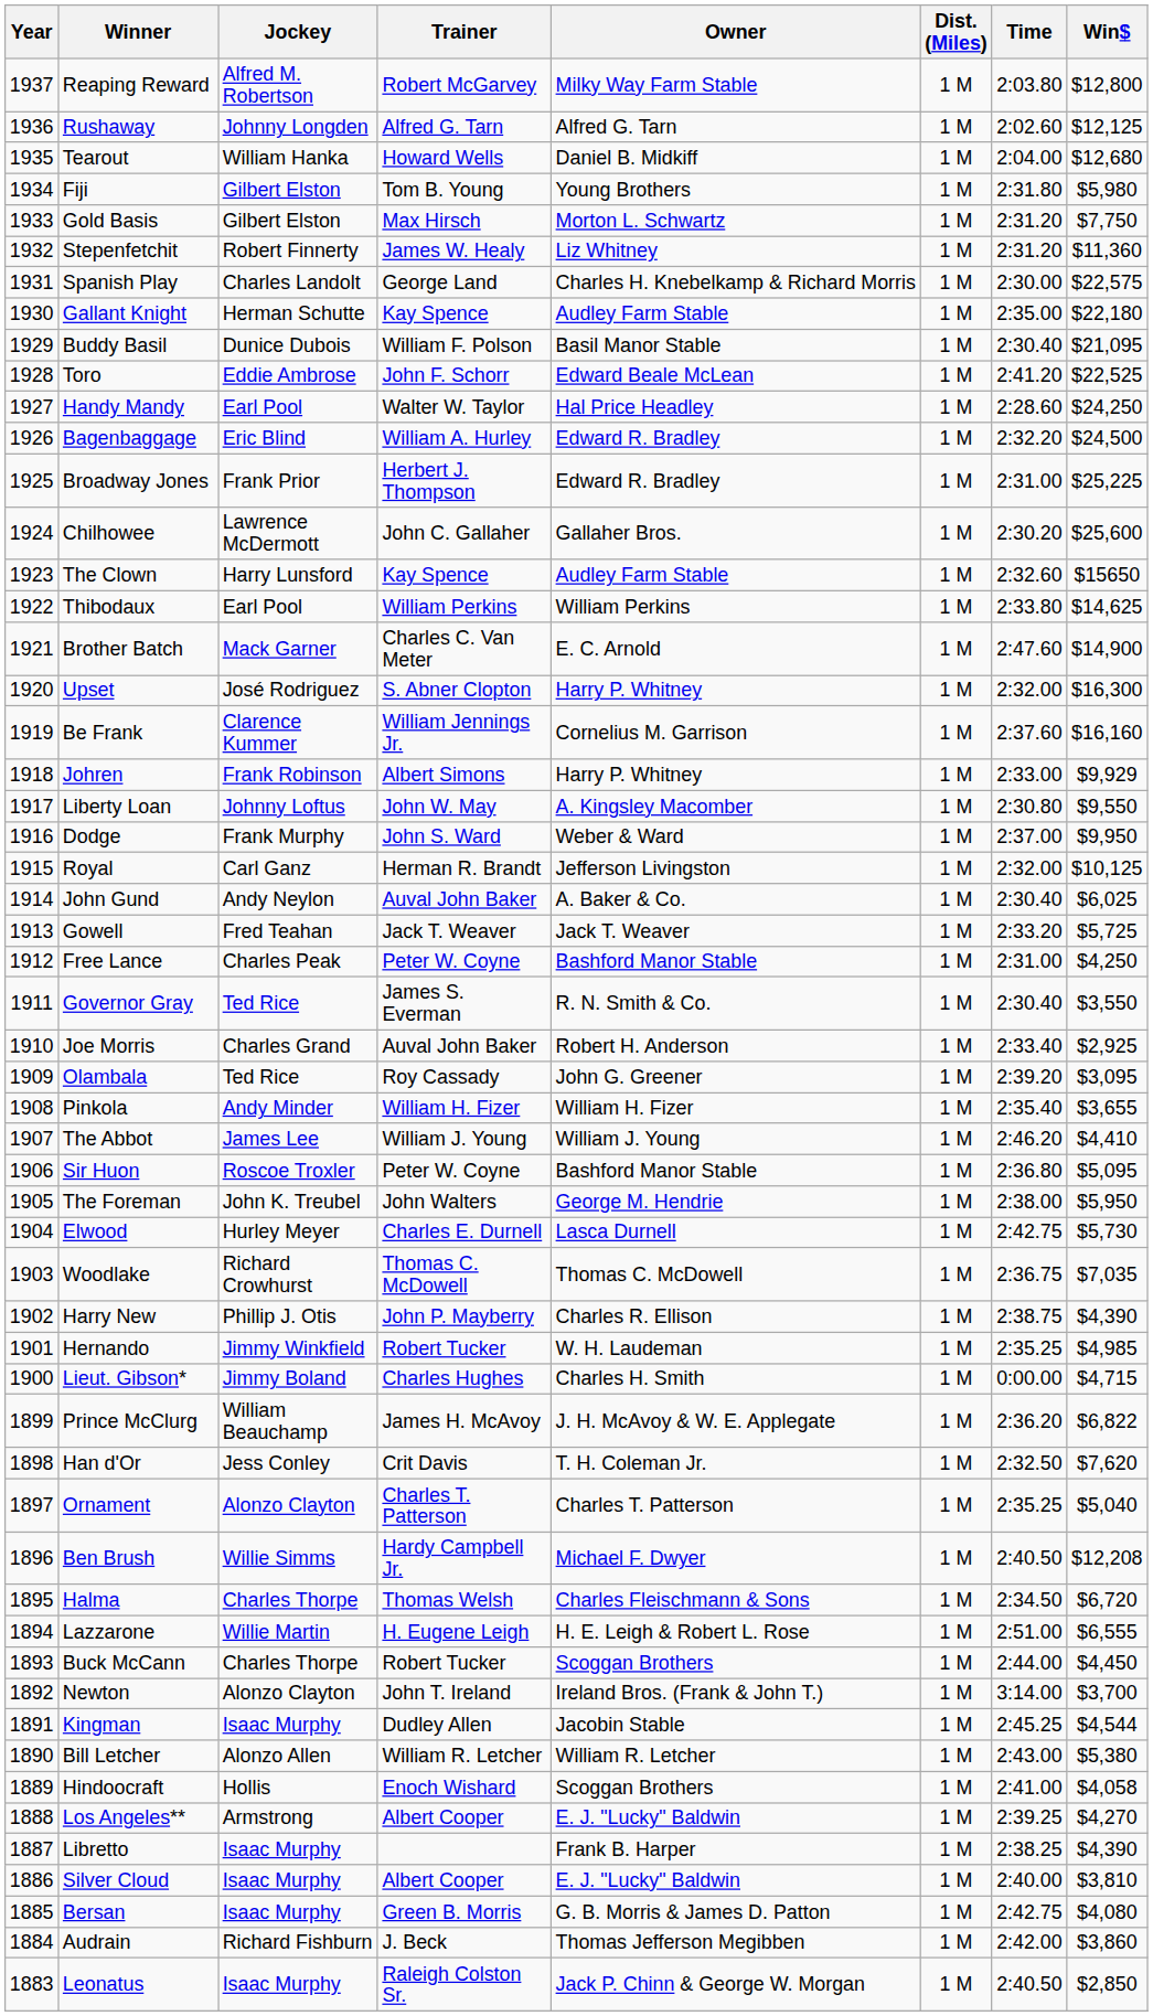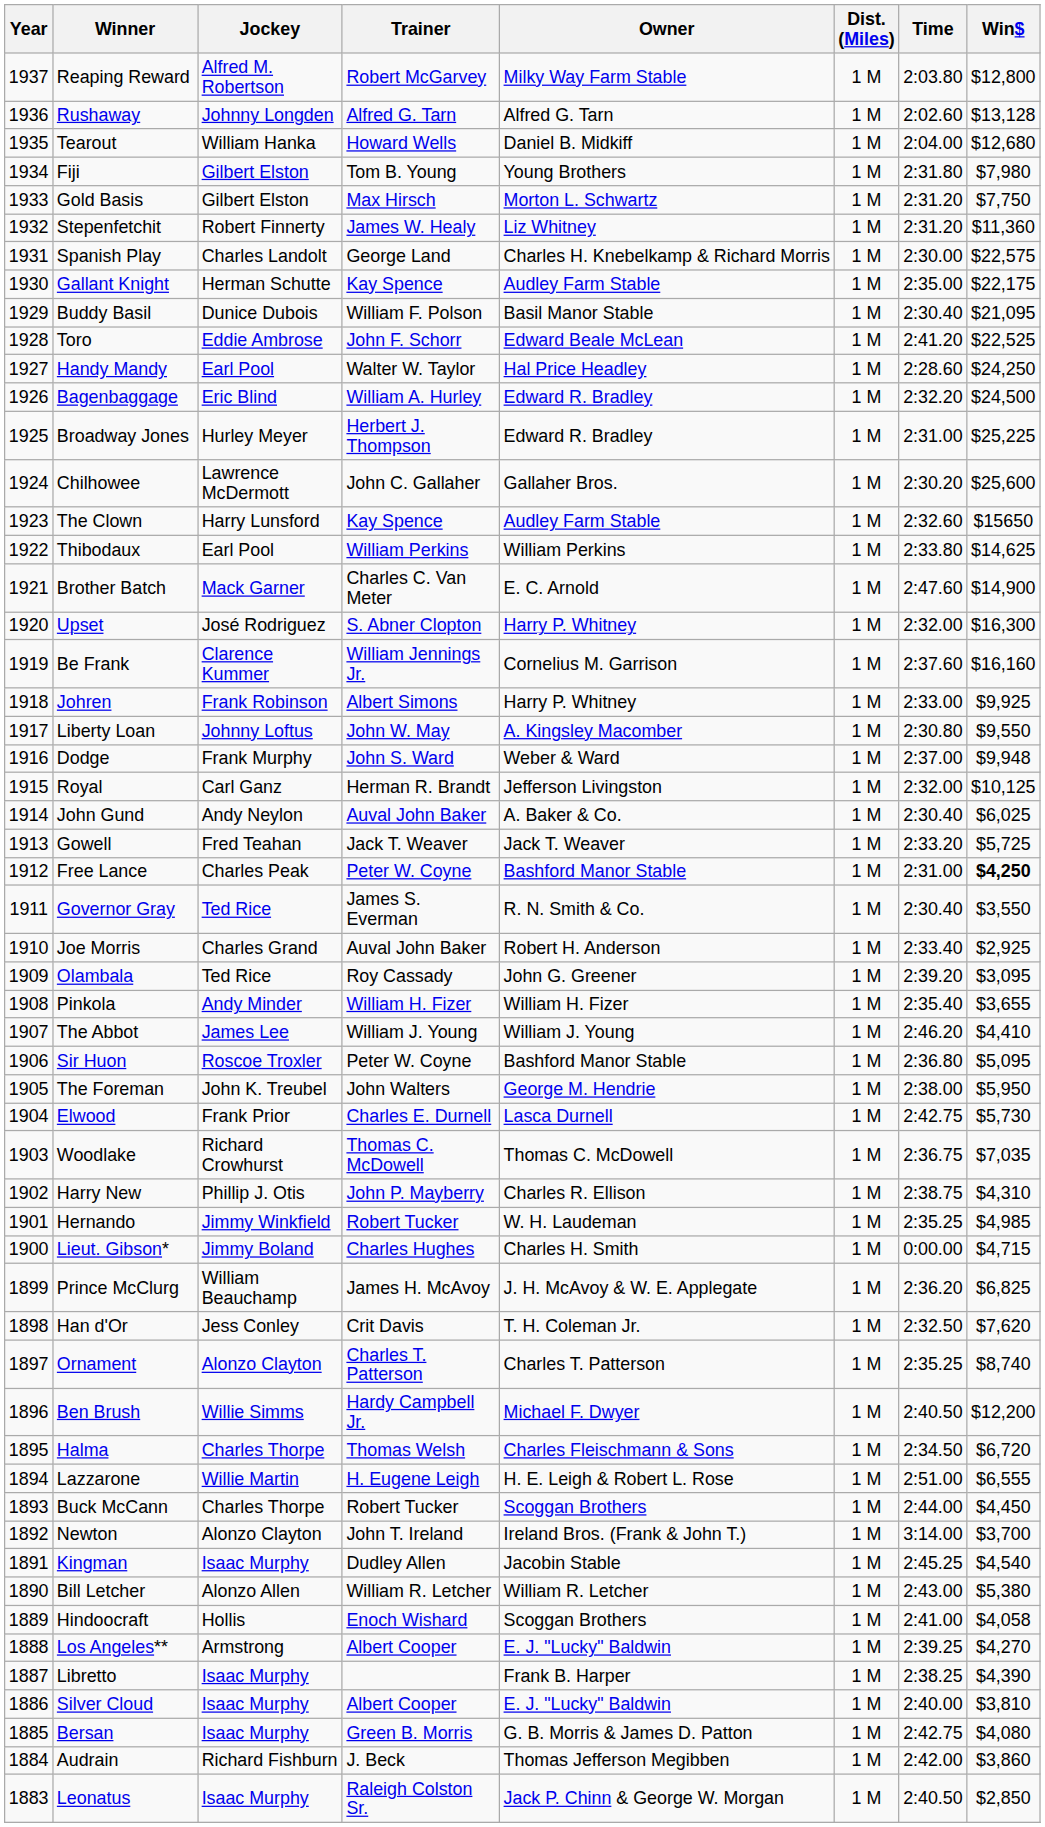 <table class="wikitable sortable" style="font-size:90%">
 <tr>
 <th style="width:30px">Year<br></th>
 <th style="width:110px">Winner<br></th>
 <th style="width:110px">Jockey<br></th>
 <th style="width:120px">Trainer<br></th>
 <th>Owner<br></th>
 <th style="width:25px">Dist.<br> <span>(<a href='#'>Miles</a>)</span></th>
 <th style="width:25px">Time<br></th>
 <th style="width:25px">Win<a href='#'>$</a></th>
 </tr>
 <tr>
 <td align=center>1937</td>
 <td>Reaping Reward</td>
 <td><a href='#'>Alfred M. Robertson</a></td>
 <td><a href='#'>Robert McGarvey</a></td>
 <td><a href='#'>Milky Way Farm Stable</a></td>
 <td align=center>1<span> M</span></td>
 <td align=center>2:03.80</td>
 <td align=center>$12,800</td>
 </tr>
 <tr>
 <td align=center>1936</td>
 <td><a href='#'>Rushaway</a></td>
 <td><a href='#'>Johnny Longden</a></td>
 <td><a href='#'>Alfred G. Tarn</a></td>
 <td>Alfred G. Tarn</td>
 <td align=center>1<span> M</span></td>
 <td align=center>2:02.60</td>
-<td align=center>$12,125</td>
+<td align=center>$13,128</td>
 </tr>
 <tr>
 <td align=center>1935</td>
 <td>Tearout</td>
 <td>William Hanka</td>
 <td><a href='#'>Howard Wells</a></td>
 <td>Daniel B. Midkiff</td>
 <td align=center>1<span> M</span></td>
 <td align=center>2:04.00</td>
 <td align=center>$12,680</td>
 </tr>
 <tr>
 <td align=center>1934</td>
 <td>Fiji</td>
 <td><a href='#'>Gilbert Elston</a></td>
 <td>Tom B. Young</td>
 <td>Young Brothers</td>
 <td align=center>1<span> M</span></td>
 <td align=center>2:31.80</td>
-<td align=center>$5,980</td>
+<td align=center>$7,980</td>
 </tr>
 <tr>
 <td align=center>1933</td>
 <td>Gold Basis</td>
 <td>Gilbert Elston</td>
 <td><a href='#'>Max Hirsch</a></td>
 <td><a href='#'>Morton L. Schwartz</a></td>
 <td align=center>1<span> M</span></td>
 <td align=center>2:31.20</td>
 <td align=center>$7,750</td>
 </tr>
 <tr>
 <td align=center>1932</td>
 <td>Stepenfetchit</td>
 <td>Robert Finnerty</td>
 <td><a href='#'>James W. Healy</a></td>
 <td><a href='#'>Liz Whitney</a></td>
 <td align=center>1<span> M</span></td>
 <td align=center>2:31.20</td>
 <td align=center>$11,360</td>
 </tr>
 <tr>
 <td align=center>1931</td>
 <td>Spanish Play</td>
 <td>Charles Landolt</td>
 <td>George Land</td>
 <td>Charles H. Knebelkamp & Richard Morris</td>
 <td align=center>1<span> M</span></td>
 <td align=center>2:30.00</td>
 <td align=center>$22,575</td>
 </tr>
 <tr>
 <td align=center>1930</td>
 <td><a href='#'>Gallant Knight</a></td>
 <td>Herman Schutte</td>
 <td><a href='#'>Kay Spence</a></td>
 <td><a href='#'>Audley Farm Stable</a></td>
 <td align=center>1<span> M</span></td>
 <td align=center>2:35.00</td>
-<td align=center>$22,180</td>
+<td align=center>$22,175</td>
 </tr>
 <tr>
 <td align=center>1929</td>
 <td>Buddy Basil</td>
 <td>Dunice Dubois</td>
 <td>William F. Polson</td>
 <td>Basil Manor Stable</td>
 <td align=center>1<span> M</span></td>
 <td align=center>2:30.40</td>
 <td align=center>$21,095</td>
 </tr>
 <tr>
 <td align=center>1928</td>
 <td>Toro</td>
 <td><a href='#'>Eddie Ambrose</a></td>
 <td><a href='#'>John F. Schorr</a></td>
 <td><a href='#'>Edward Beale McLean</a></td>
 <td align=center>1<span> M</span></td>
 <td align=center>2:41.20</td>
 <td align=center>$22,525</td>
 </tr>
 <tr>
 <td align=center>1927</td>
 <td><a href='#'>Handy Mandy</a></td>
 <td><a href='#'>Earl Pool</a></td>
 <td>Walter W. Taylor</td>
 <td><a href='#'>Hal Price Headley</a></td>
 <td align=center>1<span> M</span></td>
 <td align=center>2:28.60</td>
 <td align=center>$24,250</td>
 </tr>
 <tr>
 <td align=center>1926</td>
 <td><a href='#'>Bagenbaggage</a></td>
 <td><a href='#'>Eric Blind</a></td>
 <td><a href='#'>William A. Hurley</a></td>
 <td><a href='#'>Edward R. Bradley</a></td>
 <td align=center>1<span> M</span></td>
 <td align=center>2:32.20</td>
 <td align=center>$24,500</td>
 </tr>
 <tr>
 <td align=center>1925</td>
 <td>Broadway Jones</td>
-<td>Frank Prior</td>
+<td>Hurley Meyer</td>
 <td><a href='#'>Herbert J. Thompson</a></td>
 <td>Edward R. Bradley</td>
 <td align=center>1<span> M</span></td>
 <td align=center>2:31.00</td>
 <td align=center>$25,225</td>
 </tr>
 <tr>
 <td align=center>1924</td>
 <td>Chilhowee</td>
 <td>Lawrence McDermott</td>
 <td>John C. Gallaher</td>
 <td>Gallaher Bros.</td>
 <td align=center>1<span> M</span></td>
 <td align=center>2:30.20</td>
 <td align=center>$25,600</td>
 </tr>
 <tr>
 <td align=center>1923</td>
 <td>The Clown</td>
 <td>Harry Lunsford</td>
 <td><a href='#'>Kay Spence</a></td>
 <td><a href='#'>Audley Farm Stable</a></td>
 <td align=center>1<span> M</span></td>
 <td align=center>2:32.60</td>
 <td align=center>$15650</td>
 </tr>
 <tr>
 <td align=center>1922</td>
 <td>Thibodaux</td>
 <td>Earl Pool</td>
 <td><a href='#'>William Perkins</a></td>
 <td>William Perkins</td>
 <td align=center>1<span> M</span></td>
 <td align=center>2:33.80</td>
 <td align=center>$14,625</td>
 </tr>
 <tr>
 <td align=center>1921</td>
 <td>Brother Batch</td>
 <td><a href='#'>Mack Garner</a></td>
 <td>Charles C. Van Meter</td>
 <td>E. C. Arnold</td>
 <td align=center>1<span> M</span></td>
 <td align=center>2:47.60</td>
 <td align=center>$14,900</td>
 </tr>
 <tr>
 <td align=center>1920</td>
 <td><a href='#'>Upset</a></td>
 <td>José Rodriguez</td>
 <td><a href='#'>S. Abner Clopton</a></td>
 <td><a href='#'>Harry P. Whitney</a></td>
 <td align=center>1<span> M</span></td>
 <td align=center>2:32.00</td>
 <td align=center>$16,300</td>
 </tr>
 <tr>
 <td align=center>1919</td>
 <td>Be Frank</td>
 <td><a href='#'>Clarence Kummer</a></td>
 <td><a href='#'>William Jennings Jr.</a></td>
 <td>Cornelius M. Garrison</td>
 <td align=center>1<span> M</span></td>
 <td align=center>2:37.60</td>
 <td align=center>$16,160</td>
 </tr>
 <tr>
 <td align=center>1918</td>
 <td><a href='#'>Johren</a></td>
 <td><a href='#'>Frank Robinson</a></td>
 <td><a href='#'>Albert Simons</a></td>
 <td>Harry P. Whitney</td>
 <td align=center>1<span> M</span></td>
 <td align=center>2:33.00</td>
-<td align=center>$9,929</td>
+<td align=center>$9,925</td>
 </tr>
 <tr>
 <td align=center>1917</td>
 <td>Liberty Loan</td>
 <td><a href='#'>Johnny Loftus</a></td>
 <td><a href='#'>John W. May</a></td>
 <td><a href='#'>A. Kingsley Macomber</a></td>
 <td align=center>1<span> M</span></td>
 <td align=center>2:30.80</td>
 <td align=center>$9,550</td>
 </tr>
 <tr>
 <td align=center>1916</td>
 <td>Dodge</td>
 <td>Frank Murphy</td>
 <td><a href='#'>John S. Ward</a></td>
 <td>Weber & Ward</td>
 <td align=center>1<span> M</span></td>
 <td align=center>2:37.00</td>
-<td align=center>$9,950</td>
+<td align=center>$9,948</td>
 </tr>
 <tr>
 <td align=center>1915</td>
 <td>Royal</td>
 <td>Carl Ganz</td>
 <td>Herman R. Brandt</td>
 <td>Jefferson Livingston</td>
 <td align=center>1<span> M</span></td>
 <td align=center>2:32.00</td>
 <td align=center>$10,125</td>
 </tr>
 <tr>
 <td align=center>1914</td>
 <td>John Gund</td>
 <td>Andy Neylon</td>
 <td><a href='#'>Auval John Baker</a></td>
 <td>A. Baker & Co.</td>
 <td align=center>1<span> M</span></td>
 <td align=center>2:30.40</td>
 <td align=center>$6,025</td>
 </tr>
 <tr>
 <td align=center>1913</td>
 <td>Gowell</td>
 <td>Fred Teahan</td>
 <td>Jack T. Weaver</td>
 <td>Jack T. Weaver</td>
 <td align=center>1<span> M</span></td>
 <td align=center>2:33.20</td>
 <td align=center>$5,725</td>
 </tr>
 <tr>
 <td align=center>1912</td>
 <td>Free Lance</td>
 <td>Charles Peak</td>
 <td><a href='#'>Peter W. Coyne</a></td>
 <td><a href='#'>Bashford Manor Stable</a></td>
 <td align=center>1<span> M</span></td>
 <td align=center>2:31.00</td>
-<td align=center>$4,250</td>
+<td align=center><strong>$4,250</strong></td>
 </tr>
 <tr>
 <td align=center>1911</td>
 <td><a href='#'>Governor Gray</a></td>
 <td><a href='#'>Ted Rice</a></td>
 <td>James S. Everman</td>
 <td>R. N. Smith & Co.</td>
 <td align=center>1<span> M</span></td>
 <td align=center>2:30.40</td>
 <td align=center>$3,550</td>
 </tr>
 <tr>
 <td align=center>1910</td>
 <td>Joe Morris</td>
 <td>Charles Grand</td>
 <td>Auval John Baker</td>
 <td>Robert H. Anderson</td>
 <td align=center>1<span> M</span></td>
 <td align=center>2:33.40</td>
 <td align=center>$2,925</td>
 </tr>
 <tr>
 <td align=center>1909</td>
 <td><a href='#'>Olambala</a></td>
 <td>Ted Rice</td>
 <td>Roy Cassady</td>
 <td>John G. Greener</td>
 <td align=center>1<span> M</span></td>
 <td align=center>2:39.20</td>
 <td align=center>$3,095</td>
 </tr>
 <tr>
 <td align=center>1908</td>
 <td>Pinkola</td>
 <td><a href='#'>Andy Minder</a></td>
 <td><a href='#'>William H. Fizer</a></td>
 <td>William H. Fizer</td>
 <td align=center>1<span> M</span></td>
 <td align=center>2:35.40</td>
 <td align=center>$3,655</td>
 </tr>
 <tr>
 <td align=center>1907</td>
 <td>The Abbot</td>
 <td><a href='#'>James Lee</a></td>
 <td>William J. Young</td>
 <td>William J. Young</td>
 <td align=center>1<span> M</span></td>
 <td align=center>2:46.20</td>
 <td align=center>$4,410</td>
 </tr>
 <tr>
 <td align=center>1906</td>
 <td><a href='#'>Sir Huon</a></td>
 <td><a href='#'>Roscoe Troxler</a></td>
 <td>Peter W. Coyne</td>
 <td>Bashford Manor Stable</td>
 <td align=center>1<span> M</span></td>
 <td align=center>2:36.80</td>
 <td align=center>$5,095</td>
 </tr>
 <tr>
 <td align=center>1905</td>
 <td>The Foreman</td>
 <td>John K. Treubel</td>
 <td>John Walters</td>
 <td><a href='#'>George M. Hendrie</a></td>
 <td align=center>1<span> M</span></td>
 <td align=center>2:38.00</td>
 <td align=center>$5,950</td>
 </tr>
 <tr>
 <td align=center>1904</td>
 <td><a href='#'>Elwood</a></td>
-<td>Hurley Meyer</td>
+<td>Frank Prior</td>
 <td><a href='#'>Charles E. Durnell</a></td>
 <td><a href='#'>Lasca Durnell</a></td>
 <td align=center>1<span> M</span></td>
 <td align=center>2:42.75</td>
 <td align=center>$5,730</td>
 </tr>
 <tr>
 <td align=center>1903</td>
 <td>Woodlake</td>
 <td>Richard Crowhurst</td>
 <td><a href='#'>Thomas C. McDowell</a></td>
 <td>Thomas C. McDowell</td>
 <td align=center>1<span> M</span></td>
 <td align=center>2:36.75</td>
 <td align=center>$7,035</td>
 </tr>
 <tr>
 <td align=center>1902</td>
 <td>Harry New</td>
 <td>Phillip J. Otis</td>
 <td><a href='#'>John P. Mayberry</a></td>
 <td>Charles R. Ellison</td>
 <td align=center>1<span> M</span></td>
 <td align=center>2:38.75</td>
-<td align=center>$4,390</td>
+<td align=center>$4,310</td>
 </tr>
 <tr>
 <td align=center>1901</td>
 <td>Hernando</td>
 <td><a href='#'>Jimmy Winkfield</a></td>
 <td><a href='#'>Robert Tucker</a></td>
 <td>W. H. Laudeman</td>
 <td align=center>1<span> M</span></td>
 <td align=center>2:35.25</td>
 <td align=center>$4,985</td>
 </tr>
 <tr>
 <td align=center>1900</td>
 <td><a href='#'>Lieut. Gibson</a>*</td>
 <td><a href='#'>Jimmy Boland</a></td>
 <td><a href='#'>Charles Hughes</a></td>
 <td>Charles H. Smith</td>
 <td align=center>1<span> M</span></td>
 <td align=center>0:00.00</td>
 <td align=center>$4,715</td>
 </tr>
 <tr>
 <td align=center>1899</td>
 <td>Prince McClurg</td>
 <td>William Beauchamp</td>
 <td>James H. McAvoy</td>
 <td>J. H. McAvoy & W. E. Applegate</td>
 <td align=center>1<span> M</span></td>
 <td align=center>2:36.20</td>
-<td align=center>$6,822</td>
+<td align=center>$6,825</td>
 </tr>
 <tr>
 <td align=center>1898</td>
 <td>Han d'Or</td>
 <td>Jess Conley</td>
 <td>Crit Davis</td>
 <td>T. H. Coleman Jr.</td>
 <td align=center>1<span> M</span></td>
 <td align=center>2:32.50</td>
 <td align=center>$7,620</td>
 </tr>
 <tr>
 <td align=center>1897</td>
 <td><a href='#'>Ornament</a></td>
 <td><a href='#'>Alonzo Clayton</a></td>
 <td><a href='#'>Charles T. Patterson</a></td>
 <td>Charles T. Patterson</td>
 <td align=center>1<span> M</span></td>
 <td align=center>2:35.25</td>
-<td align=center>$5,040</td>
+<td align=center>$8,740</td>
 </tr>
 <tr>
 <td align=center>1896</td>
 <td><a href='#'>Ben Brush</a></td>
 <td><a href='#'>Willie Simms</a></td>
 <td><a href='#'>Hardy Campbell Jr.</a></td>
 <td><a href='#'>Michael F. Dwyer</a></td>
 <td align=center>1<span> M</span></td>
 <td align=center>2:40.50</td>
-<td align=center>$12,208</td>
+<td align=center>$12,200</td>
 </tr>
 <tr>
 <td align=center>1895</td>
 <td><a href='#'>Halma</a></td>
 <td><a href='#'>Charles Thorpe</a></td>
 <td><a href='#'>Thomas Welsh</a></td>
 <td><a href='#'>Charles Fleischmann & Sons</a></td>
 <td align=center>1<span> M</span></td>
 <td align=center>2:34.50</td>
 <td align=center>$6,720</td>
 </tr>
 <tr>
 <td align=center>1894</td>
 <td>Lazzarone</td>
 <td><a href='#'>Willie Martin</a></td>
 <td><a href='#'>H. Eugene Leigh</a></td>
 <td>H. E. Leigh & Robert L. Rose</td>
 <td align=center>1<span> M</span></td>
 <td align=center>2:51.00</td>
 <td align=center>$6,555</td>
 </tr>
 <tr>
 <td align=center>1893</td>
 <td>Buck McCann</td>
 <td>Charles Thorpe</td>
 <td>Robert Tucker</td>
 <td><a href='#'>Scoggan Brothers</a></td>
 <td align=center>1<span> M</span></td>
 <td align=center>2:44.00</td>
 <td align=center>$4,450</td>
 </tr>
 <tr>
 <td align=center>1892</td>
 <td>Newton</td>
 <td>Alonzo Clayton</td>
 <td>John T. Ireland</td>
 <td>Ireland Bros. (Frank & John T.)</td>
 <td align=center>1<span> M</span></td>
 <td align=center>3:14.00</td>
 <td align=center>$3,700</td>
 </tr>
 <tr>
 <td align=center>1891</td>
 <td><a href='#'>Kingman</a></td>
 <td><a href='#'>Isaac Murphy</a></td>
 <td>Dudley Allen</td>
 <td>Jacobin Stable</td>
 <td align=center>1<span> M</span></td>
 <td align=center>2:45.25</td>
-<td align=center>$4,544</td>
+<td align=center>$4,540</td>
 </tr>
 <tr>
 <td align=center>1890</td>
 <td>Bill Letcher</td>
 <td>Alonzo Allen</td>
 <td>William R. Letcher</td>
 <td>William R. Letcher</td>
 <td align=center>1<span> M</span></td>
 <td align=center>2:43.00</td>
 <td align=center>$5,380</td>
 </tr>
 <tr>
 <td align=center>1889</td>
 <td>Hindoocraft</td>
 <td>Hollis</td>
 <td><a href='#'>Enoch Wishard</a></td>
 <td>Scoggan Brothers</td>
 <td align=center>1<span> M</span></td>
 <td align=center>2:41.00</td>
 <td align=center>$4,058</td>
 </tr>
 <tr>
 <td align=center>1888</td>
 <td><a href='#'>Los Angeles</a>**</td>
 <td>Armstrong</td>
 <td><a href='#'>Albert Cooper</a></td>
 <td><a href='#'>E. J. "Lucky" Baldwin</a></td>
 <td align=center>1<span> M</span></td>
 <td align=center>2:39.25</td>
 <td align=center>$4,270</td>
 </tr>
 <tr>
 <td align=center>1887</td>
 <td>Libretto</td>
 <td><a href='#'>Isaac Murphy</a></td>
 <td></td>
 <td>Frank B. Harper</td>
 <td align=center>1<span> M</span></td>
 <td align=center>2:38.25</td>
 <td align=center>$4,390</td>
 </tr>
 <tr>
 <td align=center>1886</td>
 <td><a href='#'>Silver Cloud</a></td>
 <td><a href='#'>Isaac Murphy</a></td>
 <td><a href='#'>Albert Cooper</a></td>
 <td><a href='#'>E. J. "Lucky" Baldwin</a></td>
 <td align=center>1<span> M</span></td>
 <td align=center>2:40.00</td>
 <td align=center>$3,810</td>
 </tr>
 <tr>
 <td align=center>1885</td>
 <td><a href='#'>Bersan</a></td>
 <td><a href='#'>Isaac Murphy</a></td>
 <td><a href='#'>Green B. Morris</a></td>
 <td>G. B. Morris & James D. Patton</td>
 <td align=center>1<span> M</span></td>
 <td align=center>2:42.75</td>
 <td align=center>$4,080</td>
 </tr>
 <tr>
 <td align=center>1884</td>
 <td>Audrain</td>
 <td>Richard Fishburn</td>
 <td>J. Beck</td>
 <td>Thomas Jefferson Megibben</td>
 <td align=center>1<span> M</span></td>
 <td align=center>2:42.00</td>
 <td align=center>$3,860</td>
 </tr>
 <tr>
 <td align=center>1883</td>
 <td><a href='#'>Leonatus</a></td>
 <td><a href='#'>Isaac Murphy</a></td>
 <td><a href='#'>Raleigh Colston Sr.</a></td>
 <td><a href='#'>Jack P. Chinn</a> & George W. Morgan</td>
 <td align=center>1<span> M</span></td>
 <td align=center>2:40.50</td>
 <td align=center>$2,850</td>
 </tr>
 <tr>
 </tr>
 </table>
